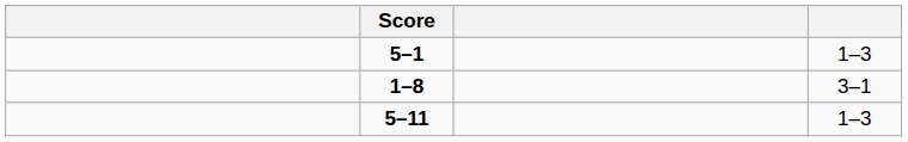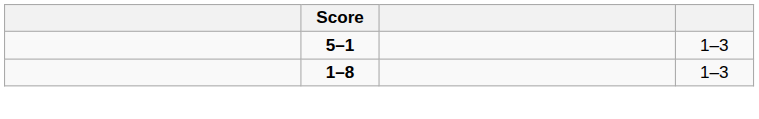 <table class="wikitable" style="text-align: center; ">
 <tr>
 <th align="right" width="270"></th>
 <th width="65">Score</th>
 <th align="left" width="270"></th>
 <th width="65"></th>
 </tr>
 <tr>
 <td align="left"><strong></strong></td>
 <td><strong>5–1</strong></td>
 <td align="left"></td>
 <td>1–3 <strong></strong></td>
 </tr>
 <tr>
 <td align="left"></td>
 <td><strong>1–8</strong></td>
 <td align="left"><strong></strong></td>
-<td>3–1 <strong></strong></td>
-</tr>
-<tr>
-<td align="left"></td>
-<td><strong>5–11</strong></td>
-<td align="left"><strong></strong></td>
 <td>1–3 <strong></strong></td>
 </tr>
 </table>
